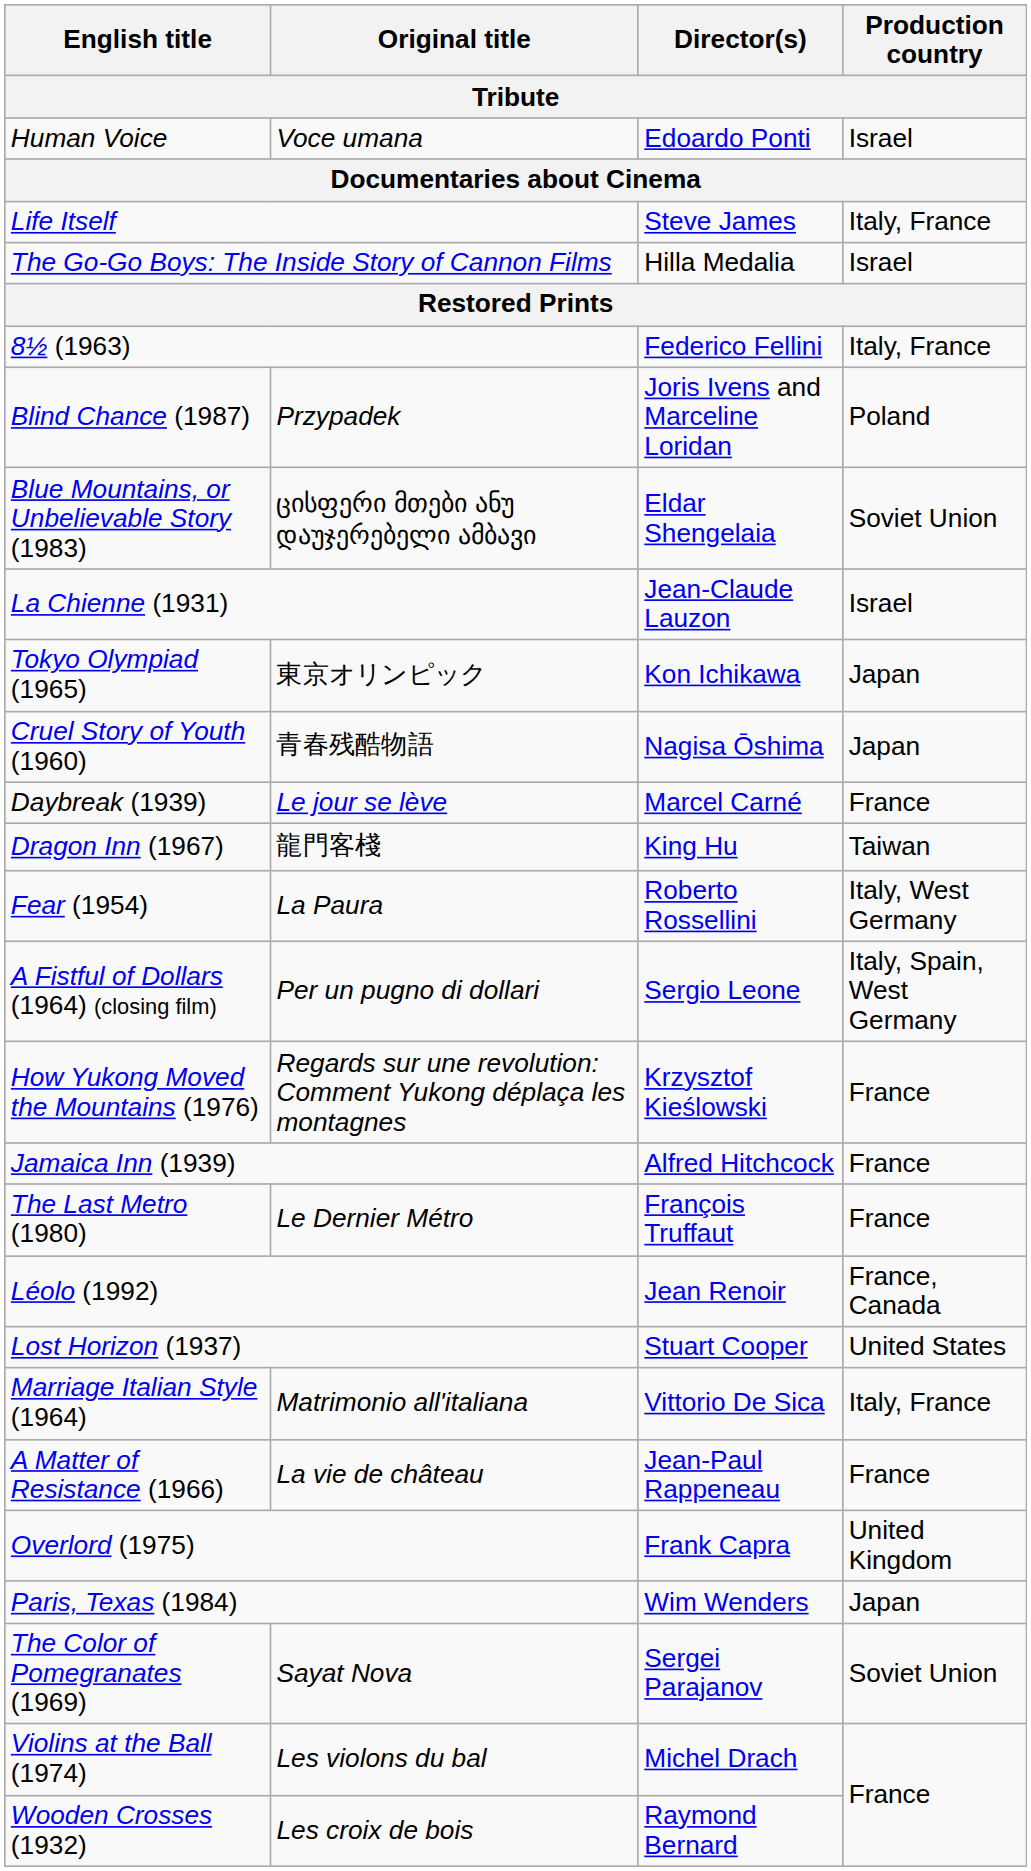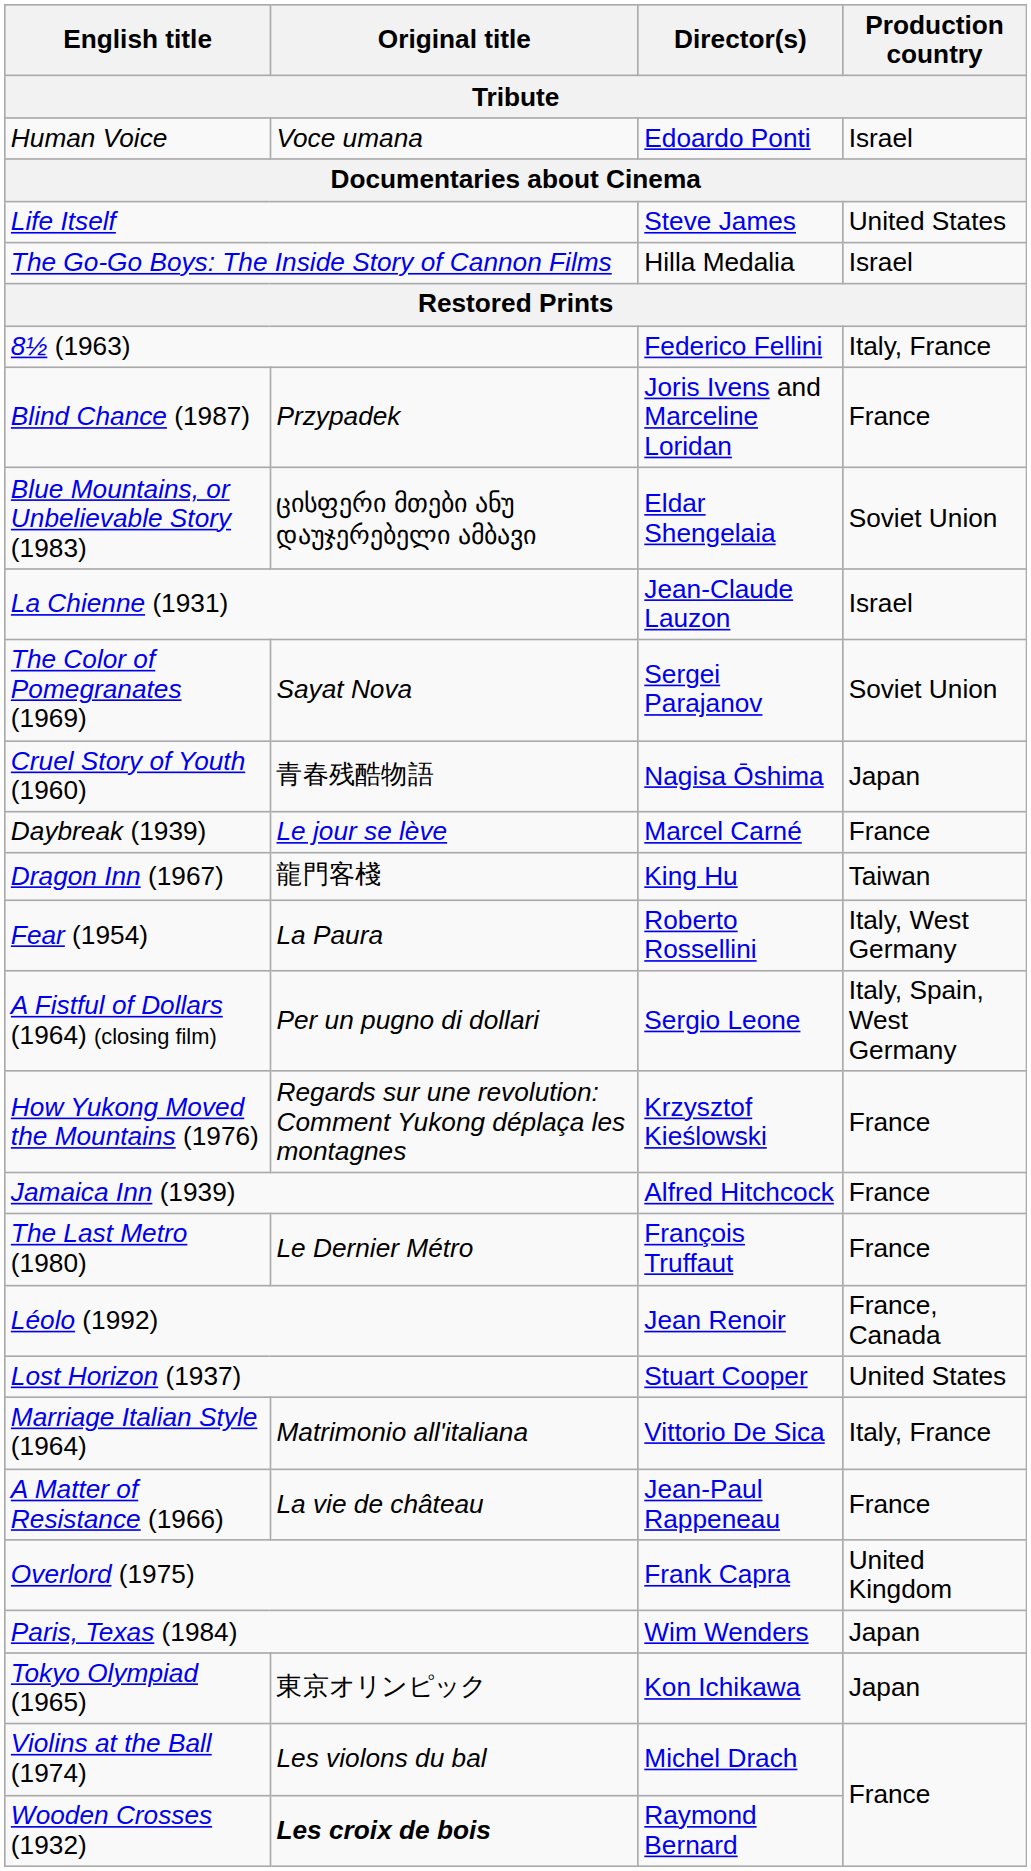 <table class="wikitable" style="width:100%; margin-bottom:-1px; border-bottom:0px" cellpadding="5">
 <tr>
 <th scope="col" width="26%">English title</th>
 <th scope="col" width="36%">Original title</th>
 <th scope="col" width="20%">Director(s)</th>
 <th scope="col" width="18%">Production country</th>
 </tr>
 <tr>
 <th colspan="4">Tribute</th>
 </tr>
 <tr>
 <td><em>Human Voice</em></td>
 <td><em>Voce umana</em></td>
 <td><a href='#'>Edoardo Ponti</a></td>
 <td>Israel</td>
 </tr>
 <tr>
 <th colspan="4">Documentaries about Cinema</th>
 </tr>
 <tr>
 <td colspan=2><em><a href='#'>Life Itself</a></em></td>
 <td><a href='#'>Steve James</a></td>
-<td>Italy, France</td>
+<td>United States</td>
 </tr>
 <tr>
 <td colspan=2><em><a href='#'>The Go-Go Boys: The Inside Story of Cannon Films</a></em></td>
 <td>Hilla Medalia</td>
 <td>Israel</td>
 </tr>
 <tr>
 <th colspan="4">Restored Prints</th>
 </tr>
 <tr>
 <td colspan="2"><em><a href='#'>8½</a></em> (1963)</td>
 <td><a href='#'>Federico Fellini</a></td>
 <td>Italy, France</td>
 </tr>
 <tr>
 <td><em><a href='#'>Blind Chance</a></em> (1987)</td>
 <td><em>Przypadek</em></td>
 <td><a href='#'>Joris Ivens</a> and <a href='#'>Marceline Loridan</a></td>
-<td>Poland</td>
+<td>France</td>
 </tr>
 <tr>
 <td><em><a href='#'>Blue Mountains, or Unbelievable Story</a></em> (1983)</td>
 <td>ცისფერი მთები ანუ დაუჯერებელი ამბავი</td>
 <td><a href='#'>Eldar Shengelaia</a></td>
 <td>Soviet Union</td>
 </tr>
 <tr>
 <td colspan="2"><em><a href='#'>La Chienne</a></em> (1931)</td>
 <td><a href='#'>Jean-Claude Lauzon</a></td>
 <td>Israel</td>
 </tr>
 <tr>
-<td><em><a href='#'>Tokyo Olympiad</a></em> (1965)</td>
-<td>東京オリンピック</td>
-<td><a href='#'>Kon Ichikawa</a></td>
-<td>Japan</td>
+<td><em><a href='#'>The Color of Pomegranates</a></em> (1969)</td>
+<td><em>Sayat Nova</em></td>
+<td><a href='#'>Sergei Parajanov</a></td>
+<td>Soviet Union</td>
 </tr>
 <tr>
 <td><em><a href='#'>Cruel Story of Youth</a></em> (1960)</td>
 <td>青春残酷物語</td>
 <td><a href='#'>Nagisa Ōshima</a></td>
 <td>Japan</td>
 </tr>
 <tr>
 <td><em>Daybreak</em> (1939)</td>
 <td><em><a href='#'>Le jour se lève</a></em></td>
 <td><a href='#'>Marcel Carné</a></td>
 <td>France</td>
 </tr>
 <tr>
 <td><em><a href='#'>Dragon Inn</a></em> (1967)</td>
 <td>龍門客棧</td>
 <td><a href='#'>King Hu</a></td>
 <td>Taiwan</td>
 </tr>
 <tr>
 <td><em><a href='#'>Fear</a></em> (1954)</td>
 <td><em>La Paura</em></td>
 <td><a href='#'>Roberto Rossellini</a></td>
 <td>Italy, West Germany</td>
 </tr>
 <tr>
 <td><em><a href='#'>A Fistful of Dollars</a></em> (1964) <small>(closing film)</small></td>
 <td><em>Per un pugno di dollari</em></td>
 <td><a href='#'>Sergio Leone</a></td>
 <td>Italy, Spain, West Germany</td>
 </tr>
 <tr>
 <td><em><a href='#'>How Yukong Moved the Mountains</a></em> (1976)</td>
 <td><em>Regards sur une revolution: Comment Yukong déplaça les montagnes</em></td>
 <td><a href='#'>Krzysztof Kieślowski</a></td>
 <td>France</td>
 </tr>
 <tr>
 <td colspan="2"><em><a href='#'>Jamaica Inn</a></em> (1939)</td>
 <td><a href='#'>Alfred Hitchcock</a></td>
 <td>France</td>
 </tr>
 <tr>
 <td><em><a href='#'>The Last Metro</a></em> (1980)</td>
 <td><em>Le Dernier Métro</em></td>
 <td><a href='#'>François Truffaut</a></td>
 <td>France</td>
 </tr>
 <tr>
 <td colspan="2"><em><a href='#'>Léolo</a></em> (1992)</td>
 <td><a href='#'>Jean Renoir</a></td>
 <td>France, Canada</td>
 </tr>
 <tr>
 <td colspan="2"><em><a href='#'>Lost Horizon</a></em> (1937)</td>
 <td><a href='#'>Stuart Cooper</a></td>
 <td>United States</td>
 </tr>
 <tr>
 <td><em><a href='#'>Marriage Italian Style</a></em> (1964)</td>
 <td><em>Matrimonio all'italiana</em></td>
 <td><a href='#'>Vittorio De Sica</a></td>
 <td>Italy, France</td>
 </tr>
 <tr>
 <td><em><a href='#'>A Matter of Resistance</a></em> (1966)</td>
 <td><em>La vie de château</em></td>
 <td><a href='#'>Jean-Paul Rappeneau</a></td>
 <td>France</td>
 </tr>
 <tr>
 <td colspan="2"><em><a href='#'>Overlord</a></em> (1975)</td>
 <td><a href='#'>Frank Capra</a></td>
 <td>United Kingdom</td>
 </tr>
 <tr>
 <td colspan="2"><em><a href='#'>Paris, Texas</a></em> (1984)</td>
 <td><a href='#'>Wim Wenders</a></td>
 <td>Japan</td>
 </tr>
 <tr>
-<td><em><a href='#'>The Color of Pomegranates</a></em> (1969)</td>
-<td><em>Sayat Nova</em></td>
-<td><a href='#'>Sergei Parajanov</a></td>
-<td>Soviet Union</td>
+<td><em><a href='#'>Tokyo Olympiad</a></em> (1965)</td>
+<td>東京オリンピック</td>
+<td><a href='#'>Kon Ichikawa</a></td>
+<td>Japan</td>
 </tr>
 <tr>
 <td><em><a href='#'>Violins at the Ball</a></em> (1974)</td>
 <td><em>Les violons du bal</em></td>
 <td><a href='#'>Michel Drach</a></td>
 <td rowspan="2">France</td>
 </tr>
 <tr>
 <td><em><a href='#'>Wooden Crosses</a></em> (1932)</td>
-<td><em>Les croix de bois</em></td>
+<td><strong><em>Les croix de bois</em></strong></td>
 <td><a href='#'>Raymond Bernard</a></td>
 </tr>
 </table>
